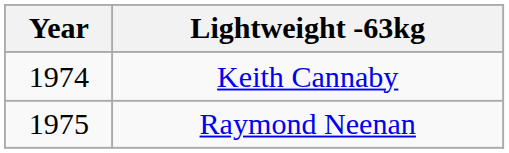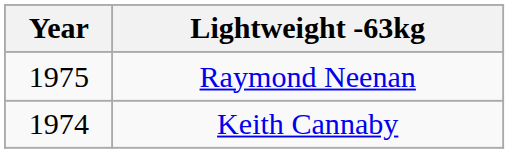 <table class="wikitable" style="text-align:center">
 <tr>
 <th width=50>Year</th>
 <th width=200>Lightweight -63kg</th>
 </tr>
 <tr>
+<td>1975</td>
+<td><a href='#'>Raymond Neenan</a></td>
+</tr>
+<tr>
 <td>1974</td>
 <td><a href='#'>Keith Cannaby</a></td>
 </tr>
-<tr>
-<td>1975</td>
-<td><a href='#'>Raymond Neenan</a></td>
-</tr>
 </table>
